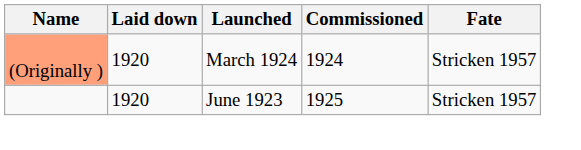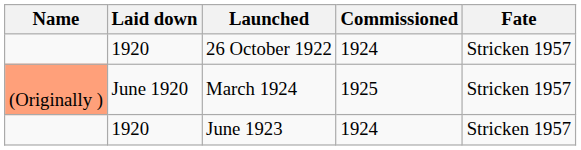 <table class="wikitable" border="1">
 <tr>
 <th>Name</th>
 <th>Laid down</th>
 <th>Launched</th>
 <th>Commissioned</th>
 <th>Fate</th>
 </tr>
 <tr>
+<td></td>
+<td>1920</td>
+<td>26 October 1922</td>
+<td>1924</td>
+<td>Stricken 1957</td>
+</tr>
+<tr>
 <td style="background: lightsalmon;"><br>(Originally )</td>
-<td>1920</td>
+<td>June 1920</td>
 <td>March 1924</td>
-<td>1924</td>
+<td>1925</td>
 <td>Stricken 1957</td>
 </tr>
 <tr>
 <td></td>
 <td>1920</td>
 <td>June 1923</td>
-<td>1925</td>
+<td>1924</td>
 <td>Stricken 1957</td>
 </tr>
 </table>
